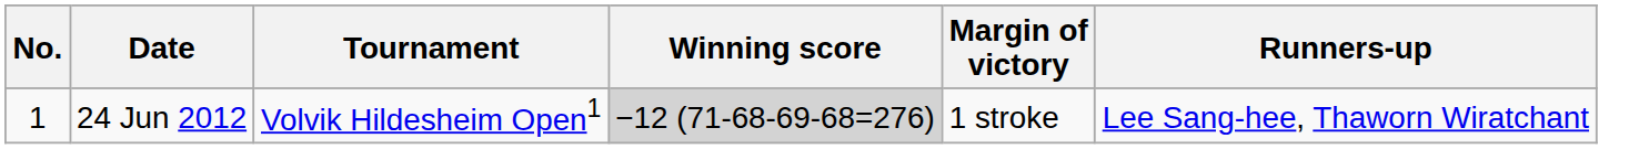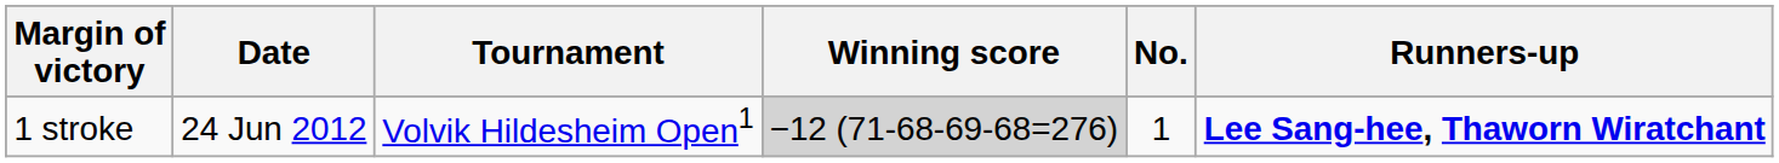 <table class="wikitable" style="font-size:95%;">
 <tr>
-<th>No.</th>
+<th>Margin of<br>victory</th>
 <th>Date</th>
 <th>Tournament</th>
 <th>Winning score</th>
-<th>Margin of<br>victory</th>
+<th>No.</th>
 <th>Runners-up</th>
 </tr>
 <tr>
-<td align=center>1</td>
+<td>1 stroke</td>
 <td align=right>24 Jun <a href='#'>2012</a></td>
 <td><a href='#'>Volvik Hildesheim Open</a><sup>1</sup></td>
 <td style="background: lightgrey;">−12 (71-68-69-68=276)</td>
-<td>1 stroke</td>
-<td> <a href='#'>Lee Sang-hee</a>,  <a href='#'>Thaworn Wiratchant</a></td>
+<td align=center>1</td>
+<td><strong> <a href='#'>Lee Sang-hee</a>,  <a href='#'>Thaworn Wiratchant</a></strong></td>
 </tr>
 </table>
